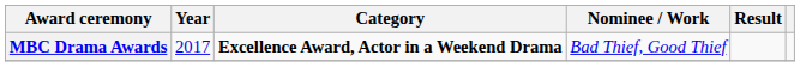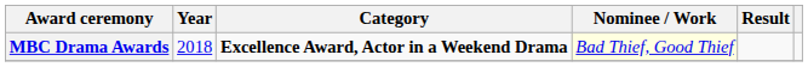 <table class="wikitable plainrowheaders sortable">
 <tr>
 <th scope="col">Award ceremony</th>
 <th scope="col">Year</th>
 <th scope="col">Category</th>
 <th scope="col">Nominee / Work</th>
 <th scope="col">Result</th>
 <th scope="col" class="unsortable"></th>
 </tr>
 <tr>
 <th scope="row"  rowspan="1"><a href='#'>MBC Drama Awards</a></th>
-<td style="text-align:center"><a href='#'>2017</a></td>
+<td style="text-align:center"><a href='#'>2018</a></td>
 <td><strong>Excellence Award, Actor in a Weekend Drama</strong></td>
-<td><em><a href='#'>Bad Thief, Good Thief</a></em></td>
+<td style="background: lightyellow;"><em><a href='#'>Bad Thief, Good Thief</a></em></td>
 <td></td>
 <td style="text-align:center"></td>
 </tr>
 <tr>
 </tr>
 </table>
